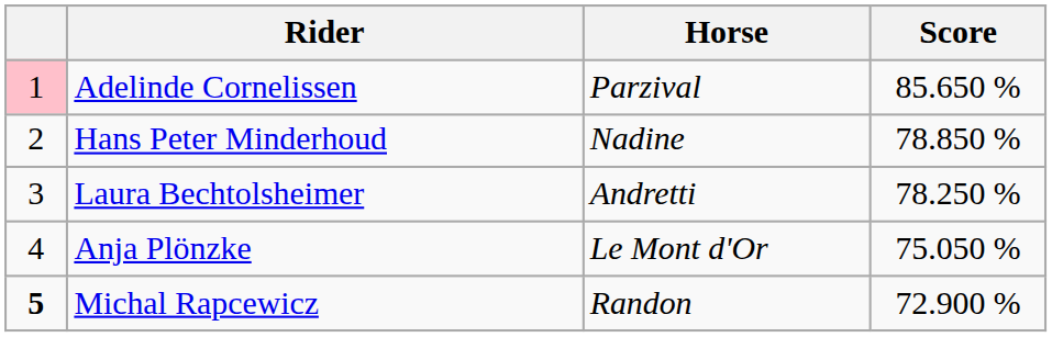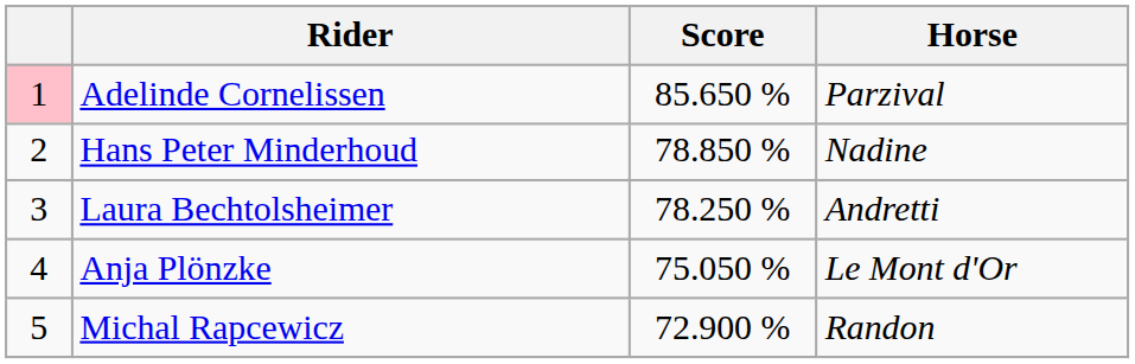 <table class="wikitable" style="font-size: 90%">
 <tr>
 <th width=20></th>
 <th width=220>Rider</th>
+<th width=70>Score</th>
 <th width=120>Horse</th>
-<th width=70>Score</th>
 </tr>
 <tr>
 <td align=center style="background: pink;">1</td>
 <td> <a href='#'>Adelinde Cornelissen</a></td>
+<td align=center>85.650 %</td>
 <td><em>Parzival</em></td>
-<td align=center>85.650 %</td>
 </tr>
 <tr>
 <td align=center>2</td>
 <td> <a href='#'>Hans Peter Minderhoud</a></td>
+<td align=center>78.850 %</td>
 <td><em>Nadine</em></td>
-<td align=center>78.850 %</td>
 </tr>
 <tr>
 <td align=center>3</td>
 <td> <a href='#'>Laura Bechtolsheimer</a></td>
+<td align=center>78.250 %</td>
 <td><em>Andretti</em></td>
-<td align=center>78.250 %</td>
 </tr>
 <tr>
 <td align=center>4</td>
 <td> <a href='#'>Anja Plönzke</a></td>
+<td align=center>75.050 %</td>
 <td><em>Le Mont d'Or</em></td>
-<td align=center>75.050 %</td>
 </tr>
 <tr>
-<td align=center><strong>5</strong></td>
+<td align=center>5</td>
 <td> <a href='#'>Michal Rapcewicz</a></td>
+<td align=center>72.900 %</td>
 <td><em>Randon</em></td>
-<td align=center>72.900 %</td>
 </tr>
 </table>
